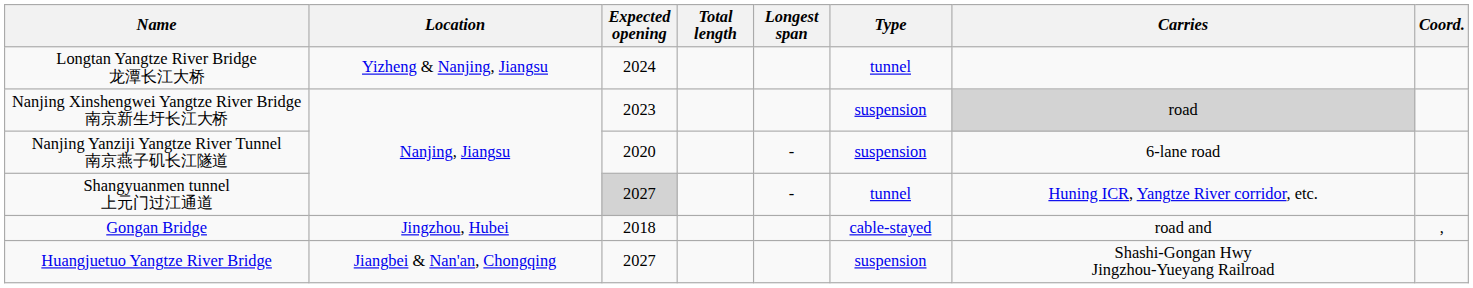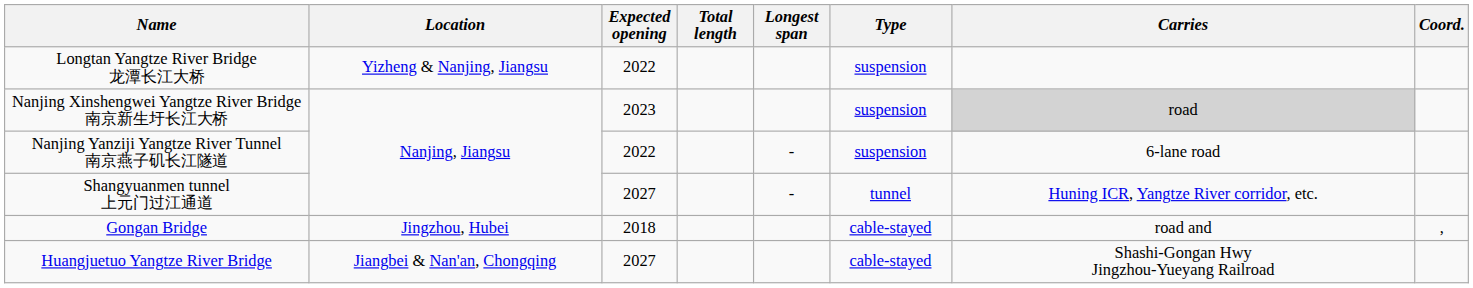 <table class="wikitable" style="text-align: center; font-size:90%; line-height:1.05">
 <tr>
 <th scope="col" style="width:260px;"><em>Name</em></th>
 <th scope="col" style="width:250px;"><em>Location</em></th>
 <th scope="col" style="width:60px;"><em>Expected opening</em></th>
 <th scope="col" style="width:60px;"><em>Total length</em></th>
 <th scope="col" style="width:60px;"><em>Longest span</em></th>
 <th scope="col" style="width:100px;"><em>Type</em></th>
 <th scope="col" style="width:400px;"><em>Carries</em></th>
 <th scope="col"><em>Coord.</em></th>
 </tr>
 <tr>
 <td>Longtan Yangtze River Bridge<br>龙潭长江大桥</td>
 <td><a href='#'>Yizheng</a> & <a href='#'>Nanjing</a>, <a href='#'>Jiangsu</a></td>
-<td>2024</td>
+<td>2022</td>
 <td></td>
 <td></td>
-<td><a href='#'>tunnel</a></td>
+<td><a href='#'>suspension</a></td>
 <td></td>
 <td></td>
 </tr>
 <tr>
 <td>Nanjing Xinshengwei Yangtze River Bridge<br>南京新生圩长江大桥</td>
 <td rowspan="3"><a href='#'>Nanjing</a>, <a href='#'>Jiangsu</a></td>
 <td>2023</td>
 <td></td>
 <td></td>
 <td><a href='#'>suspension</a></td>
 <td style="background: lightgrey;">road</td>
 <td></td>
 </tr>
 <tr>
 <td>Nanjing Yanziji Yangtze River Tunnel<br>南京燕子矶长江隧道</td>
-<td>2020</td>
+<td>2022</td>
 <td></td>
 <td>-</td>
 <td><a href='#'>suspension</a></td>
 <td>6-lane road</td>
 <td></td>
 </tr>
 <tr>
 <td>Shangyuanmen tunnel<br>上元门过江通道</td>
-<td style="background: lightgrey;">2027</td>
+<td>2027</td>
 <td></td>
 <td>-</td>
 <td><a href='#'>tunnel</a></td>
 <td><a href='#'>Huning ICR</a>, <a href='#'>Yangtze River corridor</a>, etc.</td>
 <td></td>
 </tr>
 <tr>
 <td><a href='#'>Gongan Bridge</a><br></td>
 <td><a href='#'>Jingzhou</a>, <a href='#'>Hubei</a></td>
 <td>2018</td>
 <td></td>
 <td></td>
 <td><a href='#'>cable-stayed</a></td>
 <td>road and </td>
 <td>,</td>
 </tr>
 <tr>
 <td><a href='#'>Huangjuetuo Yangtze River Bridge</a><br></td>
 <td><a href='#'>Jiangbei</a> & <a href='#'>Nan'an</a>, <a href='#'>Chongqing</a></td>
 <td>2027</td>
 <td></td>
 <td></td>
-<td><a href='#'>suspension</a></td>
+<td><a href='#'>cable-stayed</a></td>
 <td>Shashi-Gongan Hwy<br>Jingzhou-Yueyang Railroad</td>
 <td></td>
 </tr>
 </table>
